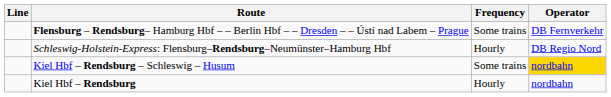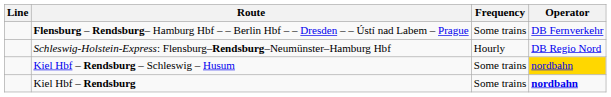 <table class="wikitable">
 <tr>
 <th>Line</th>
 <th>Route</th>
 <th>Frequency</th>
 <th>Operator</th>
 </tr>
 <tr>
 <td></td>
 <td><strong>Flensburg</strong> – <strong>Rendsburg</strong>– Hamburg Hbf –  – Berlin Hbf  –  – <a href='#'>Dresden</a> –  – Ústí nad Labem – <a href='#'>Prague</a></td>
 <td>Some trains</td>
 <td><a href='#'>DB Fernverkehr</a></td>
 </tr>
 <tr>
 <td align="center"></td>
 <td><em>Schleswig-Holstein-Express</em>: Flensburg–<strong>Rendsburg</strong>–Neumünster–Hamburg Hbf</td>
 <td>Hourly</td>
 <td><a href='#'>DB Regio Nord</a></td>
 </tr>
 <tr>
 <td align="center"></td>
 <td><a href='#'>Kiel Hbf</a> – <strong>Rendsburg</strong> – Schleswig – <a href='#'>Husum</a></td>
 <td>Some trains</td>
 <td style="background: gold;"><a href='#'>nordbahn</a></td>
 </tr>
 <tr>
 <td align="center"></td>
 <td>Kiel Hbf – <strong>Rendsburg</strong></td>
-<td>Hourly</td>
-<td><a href='#'>nordbahn</a></td>
+<td>Some trains</td>
+<td><strong><a href='#'>nordbahn</a></strong></td>
 </tr>
 </table>
